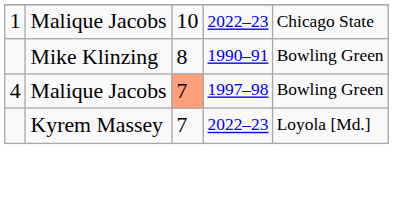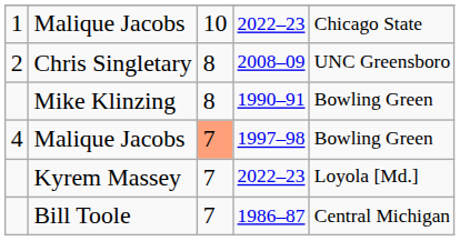 <table class="wikitable">
 <tr>
 </tr>
 <tr>
 <td>1</td>
 <td>Malique Jacobs</td>
 <td>10</td>
 <td style="font-size:80%;"><a href='#'>2022–23</a></td>
 <td style="font-size:80%;">Chicago State</td>
+</tr>
+<tr>
+<td>2</td>
+<td>Chris Singletary</td>
+<td>8</td>
+<td style="font-size:80%;"><a href='#'>2008–09</a></td>
+<td style="font-size:80%;">UNC Greensboro</td>
 </tr>
 <tr>
 <td></td>
 <td>Mike Klinzing</td>
 <td>8</td>
 <td style="font-size:80%;"><a href='#'>1990–91</a></td>
 <td style="font-size:80%;">Bowling Green</td>
 </tr>
 <tr>
 <td>4</td>
 <td>Malique Jacobs</td>
 <td style="background: lightsalmon;">7</td>
 <td style="font-size:80%;"><a href='#'>1997–98</a></td>
 <td style="font-size:80%;">Bowling Green</td>
 </tr>
 <tr>
 <td></td>
 <td>Kyrem Massey</td>
 <td>7</td>
 <td style="font-size:80%;"><a href='#'>2022–23</a></td>
 <td style="font-size:80%;">Loyola [Md.]</td>
 </tr>
+<tr>
+<td></td>
+<td>Bill Toole</td>
+<td>7</td>
+<td style="font-size:80%;"><a href='#'>1986–87</a></td>
+<td style="font-size:80%;">Central Michigan</td>
+</tr>
 </table>
